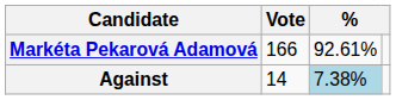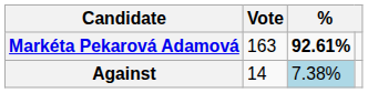 <table class="wikitable">
 <tr>
 <th>Candidate</th>
 <th>Vote</th>
 <th colspan=2>%</th>
 </tr>
 <tr>
 <th><a href='#'>Markéta Pekarová Adamová</a></th>
-<td>166</td>
-<td>92.61%</td>
+<td>163</td>
+<td><strong>92.61%</strong></td>
 <td></td>
 </tr>
 <tr>
 <th>Against</th>
 <td>14</td>
 <td style="background: lightblue;">7.38%</td>
 <td></td>
 </tr>
 </table>
